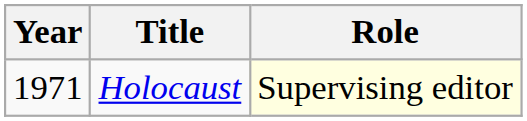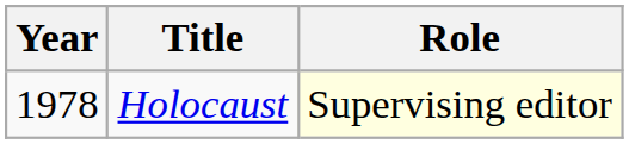 <table class="wikitable">
 <tr>
 <th>Year</th>
 <th>Title</th>
 <th>Role</th>
 </tr>
 <tr>
-<td>1971</td>
+<td>1978</td>
 <td><em><a href='#'>Holocaust</a></em></td>
 <td style="background: lightyellow;">Supervising editor</td>
 </tr>
 </table>
